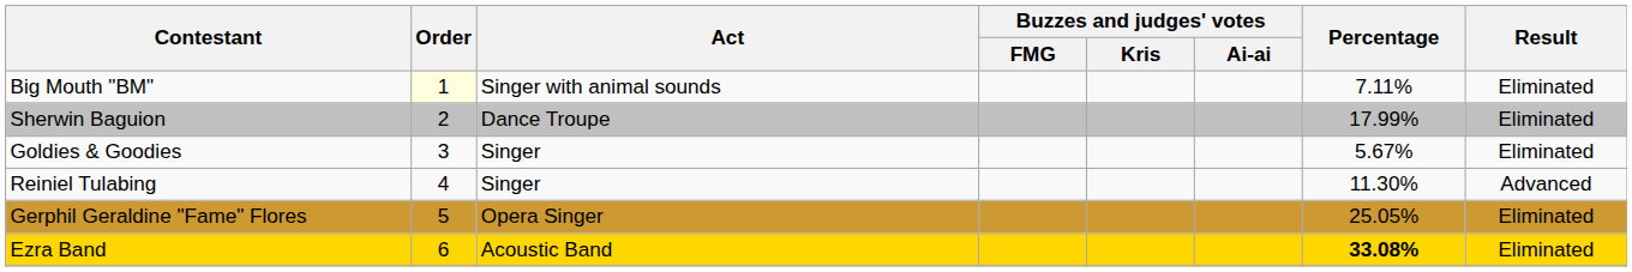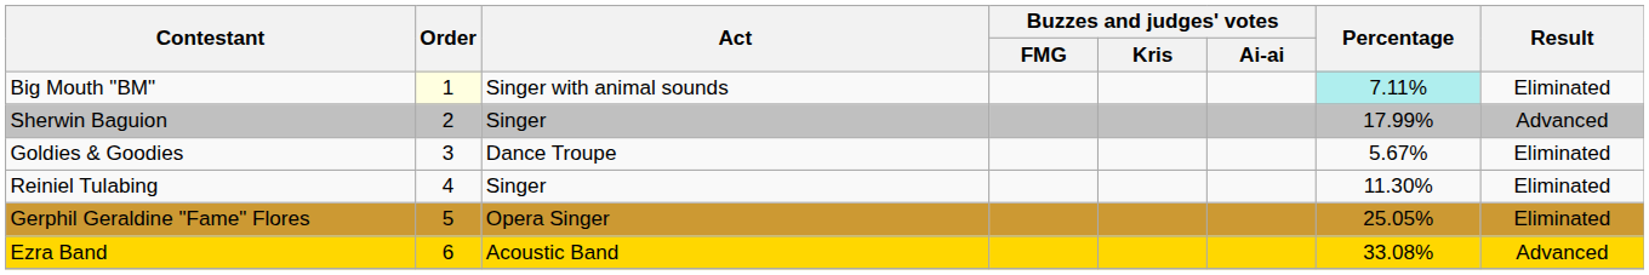 <table class="wikitable" style="text-align:center; width:100%;">
 <tr>
 <th rowspan="2" style="width:25%;">Contestant</th>
 <th rowspan="2" style="width:03%;">Order</th>
 <th rowspan="2">Act</th>
 <th colspan="3" style="width:20%;">Buzzes and judges' votes</th>
 <th rowspan="2" style="width:10%;">Percentage</th>
 <th rowspan="2" style="width:10%;">Result</th>
 </tr>
 <tr>
 <th style="width:06.66%;">FMG</th>
 <th style="width:06.66%;">Kris</th>
 <th style="width:06.66%;">Ai-ai</th>
 </tr>
 <tr>
 <td scope="row" style="text-align:left;">Big Mouth "BM"</td>
 <td style="background: lightyellow;">1</td>
 <td scope="row" style="text-align:left;">Singer with animal sounds</td>
 <td></td>
 <td></td>
 <td></td>
-<td>7.11%</td>
+<td style="background: paleturquoise;">7.11%</td>
 <td>Eliminated</td>
 </tr>
 <tr bgcolor=silver>
 <td scope="row" style="text-align:left;">Sherwin Baguion</td>
 <td>2</td>
-<td scope="row" style="text-align:left;">Dance Troupe</td>
+<td scope="row" style="text-align:left;">Singer</td>
 <td></td>
 <td></td>
 <td></td>
 <td>17.99%</td>
-<td>Eliminated</td>
+<td>Advanced</td>
 </tr>
 <tr>
 <td scope="row" style="text-align:left;">Goldies & Goodies</td>
 <td>3</td>
-<td scope="row" style="text-align:left;">Singer</td>
+<td scope="row" style="text-align:left;">Dance Troupe</td>
 <td></td>
 <td></td>
 <td></td>
 <td>5.67%</td>
 <td>Eliminated</td>
 </tr>
 <tr>
 <td scope="row" style="text-align:left;">Reiniel Tulabing</td>
 <td>4</td>
 <td scope="row" style="text-align:left;">Singer</td>
 <td></td>
 <td></td>
 <td></td>
 <td>11.30%</td>
-<td>Advanced</td>
+<td>Eliminated</td>
 </tr>
 <tr bgcolor=#CC9933>
 <td scope="row" style="text-align:left;">Gerphil Geraldine "Fame" Flores</td>
 <td>5</td>
 <td scope="row" style="text-align:left;">Opera Singer</td>
 <td></td>
 <td></td>
 <td></td>
 <td>25.05%</td>
 <td>Eliminated</td>
 </tr>
 <tr bgcolor=gold>
 <td scope="row" style="text-align:left;">Ezra Band</td>
 <td>6</td>
 <td scope="row" style="text-align:left;">Acoustic Band</td>
 <td></td>
 <td></td>
 <td></td>
-<td><strong>33.08%</strong></td>
-<td>Eliminated</td>
+<td>33.08%</td>
+<td>Advanced</td>
 </tr>
 <tr>
 </tr>
 </table>
